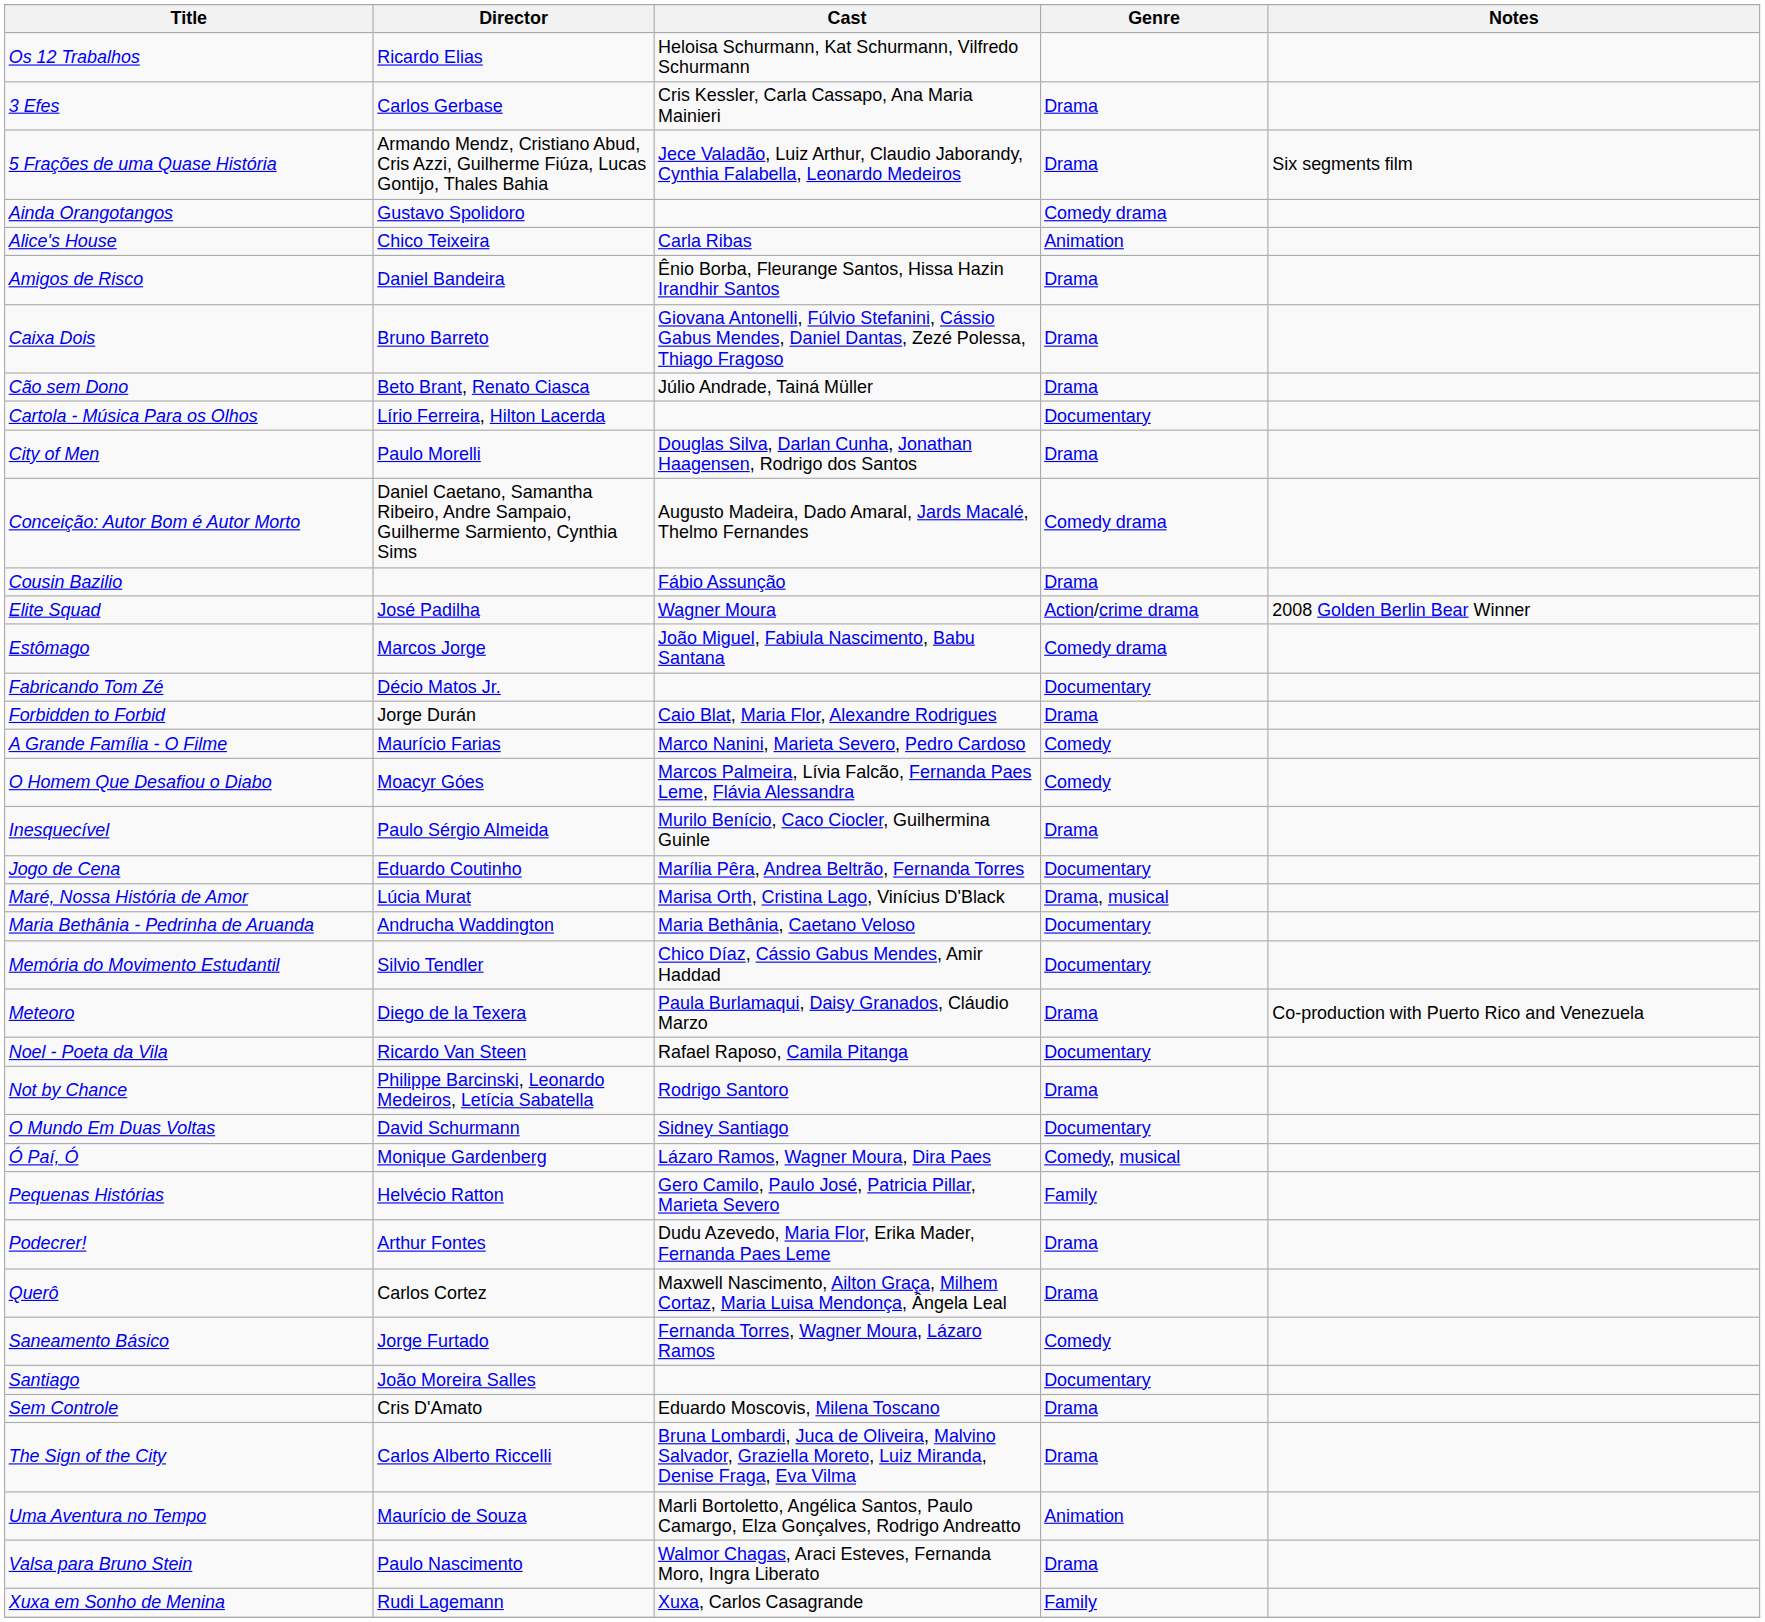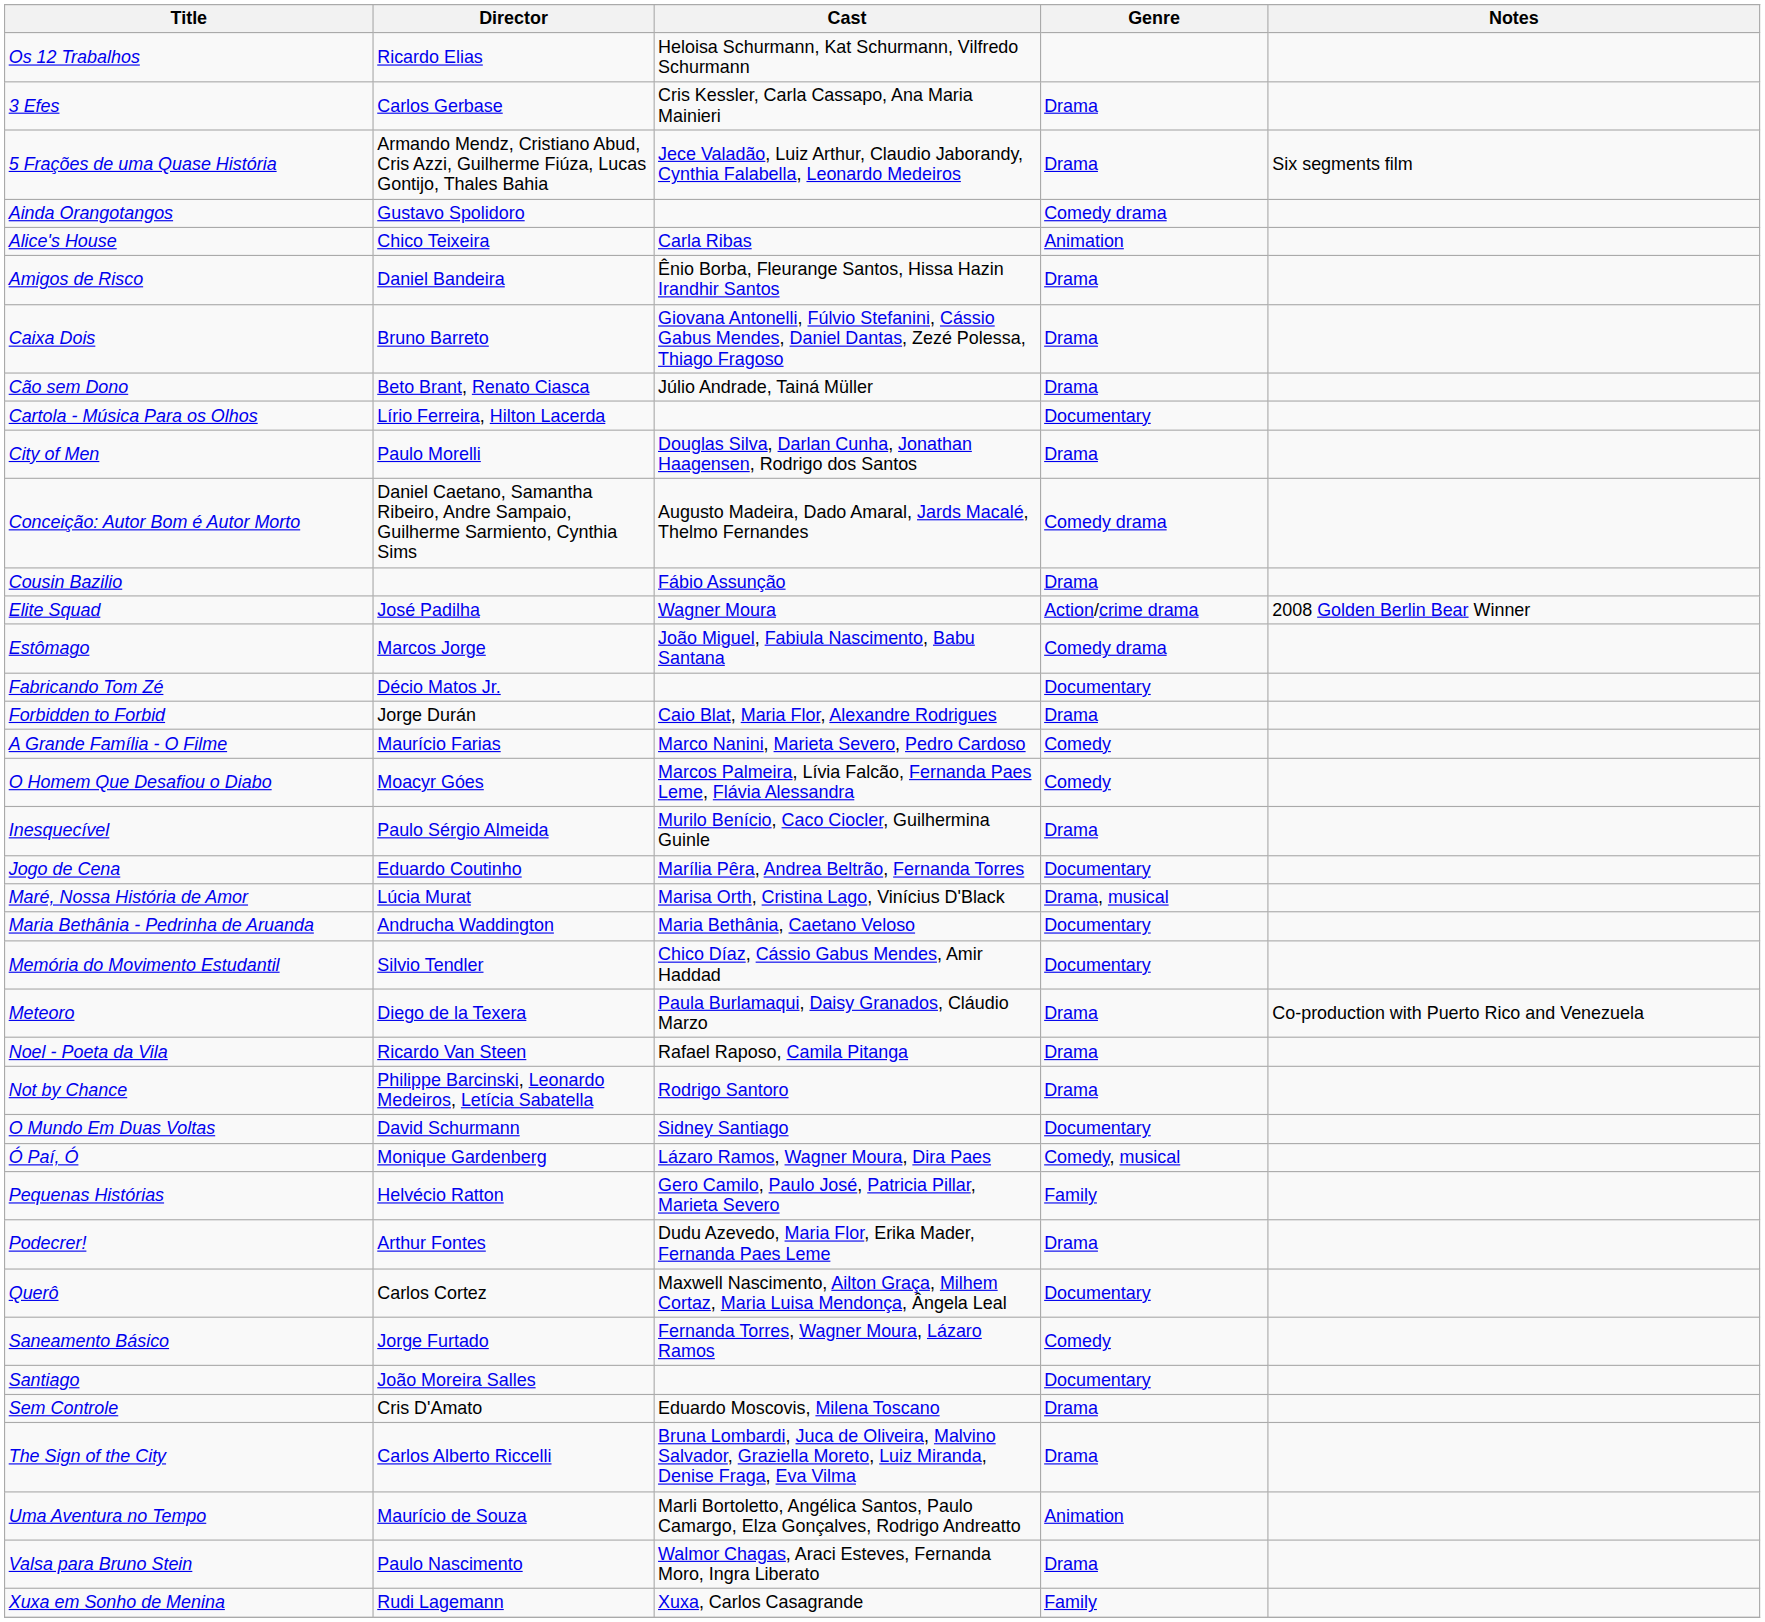 <table class="wikitable sortable">
 <tr>
 </tr>
 <tr>
 <th width=21%>Title</th>
 <th width=16%>Director</th>
 <th width=22%>Cast</th>
 <th width=13%>Genre</th>
 <th width=28%>Notes</th>
 </tr>
 <tr>
 <td><em><a href='#'>Os 12 Trabalhos</a></em></td>
 <td><a href='#'>Ricardo Elias</a></td>
 <td>Heloisa Schurmann, Kat Schurmann, Vilfredo Schurmann</td>
 <td></td>
 <td></td>
 </tr>
 <tr>
 <td><em><a href='#'>3 Efes</a></em></td>
 <td><a href='#'>Carlos Gerbase</a></td>
 <td>Cris Kessler, Carla Cassapo, Ana Maria Mainieri</td>
 <td><a href='#'>Drama</a></td>
 <td></td>
 </tr>
 <tr>
 <td><em><a href='#'>5 Frações de uma Quase História</a></em></td>
 <td>Armando Mendz, Cristiano Abud, Cris Azzi, Guilherme Fiúza, Lucas Gontijo, Thales Bahia</td>
 <td><a href='#'>Jece Valadão</a>, Luiz Arthur, Claudio Jaborandy, <a href='#'>Cynthia Falabella</a>, <a href='#'>Leonardo Medeiros</a></td>
 <td><a href='#'>Drama</a></td>
 <td>Six segments film</td>
 </tr>
 <tr>
 <td><em><a href='#'>Ainda Orangotangos</a></em></td>
 <td><a href='#'>Gustavo Spolidoro</a></td>
 <td></td>
 <td><a href='#'>Comedy drama</a></td>
 <td></td>
 </tr>
 <tr>
 <td><em><a href='#'>Alice's House</a></em></td>
 <td><a href='#'>Chico Teixeira</a></td>
 <td><a href='#'>Carla Ribas</a></td>
 <td><a href='#'>Animation</a></td>
 <td></td>
 </tr>
 <tr>
 <td><em><a href='#'>Amigos de Risco</a></em></td>
 <td><a href='#'>Daniel Bandeira</a></td>
 <td>Ênio Borba, Fleurange Santos, Hissa Hazin <a href='#'>Irandhir Santos</a></td>
 <td><a href='#'>Drama</a></td>
 <td></td>
 </tr>
 <tr>
 <td><em><a href='#'>Caixa Dois</a></em></td>
 <td><a href='#'>Bruno Barreto</a></td>
 <td><a href='#'>Giovana Antonelli</a>, <a href='#'>Fúlvio Stefanini</a>, <a href='#'>Cássio Gabus Mendes</a>, <a href='#'>Daniel Dantas</a>, Zezé Polessa, <a href='#'>Thiago Fragoso</a></td>
 <td><a href='#'>Drama</a></td>
 <td></td>
 </tr>
 <tr>
 <td><em><a href='#'>Cão sem Dono</a></em></td>
 <td><a href='#'>Beto Brant</a>, <a href='#'>Renato Ciasca</a></td>
 <td>Júlio Andrade, Tainá Müller</td>
 <td><a href='#'>Drama</a></td>
 <td></td>
 </tr>
 <tr>
 <td><em><a href='#'>Cartola - Música Para os Olhos</a></em></td>
 <td><a href='#'>Lírio Ferreira</a>, <a href='#'>Hilton Lacerda</a></td>
 <td></td>
 <td><a href='#'>Documentary</a></td>
 <td></td>
 </tr>
 <tr>
 <td><em><a href='#'>City of Men</a></em></td>
 <td><a href='#'>Paulo Morelli</a></td>
 <td><a href='#'>Douglas Silva</a>, <a href='#'>Darlan Cunha</a>, <a href='#'>Jonathan Haagensen</a>, Rodrigo dos Santos</td>
 <td><a href='#'>Drama</a></td>
 <td></td>
 </tr>
 <tr>
 <td><em><a href='#'>Conceição: Autor Bom é Autor Morto</a></em></td>
 <td>Daniel Caetano, Samantha Ribeiro, Andre Sampaio, Guilherme Sarmiento, Cynthia Sims</td>
 <td>Augusto Madeira, Dado Amaral, <a href='#'>Jards Macalé</a>, Thelmo Fernandes</td>
 <td><a href='#'>Comedy drama</a></td>
 <td></td>
 </tr>
 <tr>
 <td><em><a href='#'>Cousin Bazilio</a></em></td>
 <td></td>
 <td><a href='#'>Fábio Assunção</a></td>
 <td><a href='#'>Drama</a></td>
 <td></td>
 </tr>
 <tr>
 <td><em><a href='#'>Elite Squad</a></em></td>
 <td><a href='#'>José Padilha</a></td>
 <td><a href='#'>Wagner Moura</a></td>
 <td><a href='#'>Action</a>/<a href='#'>crime drama</a></td>
 <td>2008 <a href='#'>Golden Berlin Bear</a> Winner</td>
 </tr>
 <tr>
 <td><em><a href='#'>Estômago</a></em></td>
 <td><a href='#'>Marcos Jorge</a></td>
 <td><a href='#'>João Miguel</a>, <a href='#'>Fabiula Nascimento</a>, <a href='#'>Babu Santana</a></td>
 <td><a href='#'>Comedy drama</a></td>
 <td></td>
 </tr>
 <tr>
 <td><em><a href='#'>Fabricando Tom Zé</a></em></td>
 <td><a href='#'>Décio Matos Jr.</a></td>
 <td></td>
 <td><a href='#'>Documentary</a></td>
 <td></td>
 </tr>
 <tr>
 <td><em><a href='#'>Forbidden to Forbid</a></em></td>
 <td>Jorge Durán</td>
 <td><a href='#'>Caio Blat</a>, <a href='#'>Maria Flor</a>, <a href='#'>Alexandre Rodrigues</a></td>
 <td><a href='#'>Drama</a></td>
 <td></td>
 </tr>
 <tr>
 <td><em><a href='#'>A Grande Família - O Filme</a></em></td>
 <td><a href='#'>Maurício Farias</a></td>
 <td><a href='#'>Marco Nanini</a>, <a href='#'>Marieta Severo</a>, <a href='#'>Pedro Cardoso</a></td>
 <td><a href='#'>Comedy</a></td>
 <td></td>
 </tr>
 <tr>
 <td><em><a href='#'>O Homem Que Desafiou o Diabo</a></em></td>
 <td><a href='#'>Moacyr Góes</a></td>
 <td><a href='#'>Marcos Palmeira</a>, Lívia Falcão, <a href='#'>Fernanda Paes Leme</a>, <a href='#'>Flávia Alessandra</a></td>
 <td><a href='#'>Comedy</a></td>
 <td></td>
 </tr>
 <tr>
 <td><em><a href='#'>Inesquecível</a></em></td>
 <td><a href='#'>Paulo Sérgio Almeida</a></td>
 <td><a href='#'>Murilo Benício</a>, <a href='#'>Caco Ciocler</a>, Guilhermina Guinle</td>
 <td><a href='#'>Drama</a></td>
 <td></td>
 </tr>
 <tr>
 <td><em><a href='#'>Jogo de Cena</a></em></td>
 <td><a href='#'>Eduardo Coutinho</a></td>
 <td><a href='#'>Marília Pêra</a>, <a href='#'>Andrea Beltrão</a>, <a href='#'>Fernanda Torres</a></td>
 <td><a href='#'>Documentary</a></td>
 <td></td>
 </tr>
 <tr>
 <td><em><a href='#'>Maré, Nossa História de Amor</a></em></td>
 <td><a href='#'>Lúcia Murat</a></td>
 <td><a href='#'>Marisa Orth</a>, <a href='#'>Cristina Lago</a>, Vinícius D'Black</td>
 <td><a href='#'>Drama</a>, <a href='#'>musical</a></td>
 <td></td>
 </tr>
 <tr>
 <td><em><a href='#'>Maria Bethânia - Pedrinha de Aruanda</a></em></td>
 <td><a href='#'>Andrucha Waddington</a></td>
 <td><a href='#'>Maria Bethânia</a>, <a href='#'>Caetano Veloso</a></td>
 <td><a href='#'>Documentary</a></td>
 <td></td>
 </tr>
 <tr>
 <td><em><a href='#'>Memória do Movimento Estudantil</a></em></td>
 <td><a href='#'>Silvio Tendler</a></td>
 <td><a href='#'>Chico Díaz</a>, <a href='#'>Cássio Gabus Mendes</a>, Amir Haddad</td>
 <td><a href='#'>Documentary</a></td>
 <td></td>
 </tr>
 <tr>
 <td><em><a href='#'>Meteoro</a></em></td>
 <td><a href='#'>Diego de la Texera</a></td>
 <td><a href='#'>Paula Burlamaqui</a>, <a href='#'>Daisy Granados</a>, Cláudio Marzo</td>
 <td><a href='#'>Drama</a></td>
 <td>Co-production with Puerto Rico and Venezuela</td>
 </tr>
 <tr>
 <td><em><a href='#'>Noel - Poeta da Vila</a></em></td>
 <td><a href='#'>Ricardo Van Steen</a></td>
 <td>Rafael Raposo, <a href='#'>Camila Pitanga</a></td>
-<td><a href='#'>Documentary</a></td>
+<td><a href='#'>Drama</a></td>
 <td></td>
 </tr>
 <tr>
 <td><em><a href='#'>Not by Chance</a></em></td>
 <td><a href='#'>Philippe Barcinski</a>, <a href='#'>Leonardo Medeiros</a>, <a href='#'>Letícia Sabatella</a></td>
 <td><a href='#'>Rodrigo Santoro</a></td>
 <td><a href='#'>Drama</a></td>
 <td></td>
 </tr>
 <tr>
 <td><em><a href='#'>O Mundo Em Duas Voltas</a></em></td>
 <td><a href='#'>David Schurmann</a></td>
 <td><a href='#'>Sidney Santiago</a></td>
 <td><a href='#'>Documentary</a></td>
 <td></td>
 </tr>
 <tr>
 <td><em><a href='#'>Ó Paí, Ó</a></em></td>
 <td><a href='#'>Monique Gardenberg</a></td>
 <td><a href='#'>Lázaro Ramos</a>, <a href='#'>Wagner Moura</a>, <a href='#'>Dira Paes</a></td>
 <td><a href='#'>Comedy</a>, <a href='#'>musical</a></td>
 <td></td>
 </tr>
 <tr>
 <td><em><a href='#'>Pequenas Histórias</a></em></td>
 <td><a href='#'>Helvécio Ratton</a></td>
 <td><a href='#'>Gero Camilo</a>, <a href='#'>Paulo José</a>, <a href='#'>Patricia Pillar</a>, <a href='#'>Marieta Severo</a></td>
 <td><a href='#'>Family</a></td>
 <td></td>
 </tr>
 <tr>
 <td><em><a href='#'>Podecrer!</a></em></td>
 <td><a href='#'>Arthur Fontes</a></td>
 <td>Dudu Azevedo, <a href='#'>Maria Flor</a>, Erika Mader, <a href='#'>Fernanda Paes Leme</a></td>
 <td><a href='#'>Drama</a></td>
 <td></td>
 </tr>
 <tr>
 <td><em><a href='#'>Querô</a></em></td>
 <td>Carlos Cortez</td>
 <td>Maxwell Nascimento, <a href='#'>Ailton Graça</a>, <a href='#'>Milhem Cortaz</a>, <a href='#'>Maria Luisa Mendonça</a>, Ângela Leal</td>
-<td><a href='#'>Drama</a></td>
+<td><a href='#'>Documentary</a></td>
 <td></td>
 </tr>
 <tr>
 <td><em><a href='#'>Saneamento Básico</a></em></td>
 <td><a href='#'>Jorge Furtado</a></td>
 <td><a href='#'>Fernanda Torres</a>, <a href='#'>Wagner Moura</a>, <a href='#'>Lázaro Ramos</a></td>
 <td><a href='#'>Comedy</a></td>
 <td></td>
 </tr>
 <tr>
 <td><em><a href='#'>Santiago</a></em></td>
 <td><a href='#'>João Moreira Salles</a></td>
 <td></td>
 <td><a href='#'>Documentary</a></td>
 <td></td>
 </tr>
 <tr>
 <td><em><a href='#'>Sem Controle</a></em></td>
 <td>Cris D'Amato</td>
 <td>Eduardo Moscovis, <a href='#'>Milena Toscano</a></td>
 <td><a href='#'>Drama</a></td>
 <td></td>
 </tr>
 <tr>
 <td><em><a href='#'>The Sign of the City</a></em></td>
 <td><a href='#'>Carlos Alberto Riccelli</a></td>
 <td><a href='#'>Bruna Lombardi</a>, <a href='#'>Juca de Oliveira</a>, <a href='#'>Malvino Salvador</a>, <a href='#'>Graziella Moreto</a>, <a href='#'>Luiz Miranda</a>, <a href='#'>Denise Fraga</a>, <a href='#'>Eva Vilma</a></td>
 <td><a href='#'>Drama</a></td>
 <td></td>
 </tr>
 <tr>
 <td><em><a href='#'>Uma Aventura no Tempo</a></em></td>
 <td><a href='#'>Maurício de Souza</a></td>
 <td>Marli Bortoletto, Angélica Santos, Paulo Camargo, Elza Gonçalves, Rodrigo Andreatto</td>
 <td><a href='#'>Animation</a></td>
 <td></td>
 </tr>
 <tr>
 <td><em><a href='#'>Valsa para Bruno Stein</a></em></td>
 <td><a href='#'>Paulo Nascimento</a></td>
 <td><a href='#'>Walmor Chagas</a>, Araci Esteves, Fernanda Moro, Ingra Liberato</td>
 <td><a href='#'>Drama</a></td>
 <td></td>
 </tr>
 <tr>
 <td><em><a href='#'>Xuxa em Sonho de Menina</a></em></td>
 <td><a href='#'>Rudi Lagemann</a></td>
 <td><a href='#'>Xuxa</a>, Carlos Casagrande</td>
 <td><a href='#'>Family</a></td>
 <td></td>
 </tr>
 <tr>
 </tr>
 </table>
